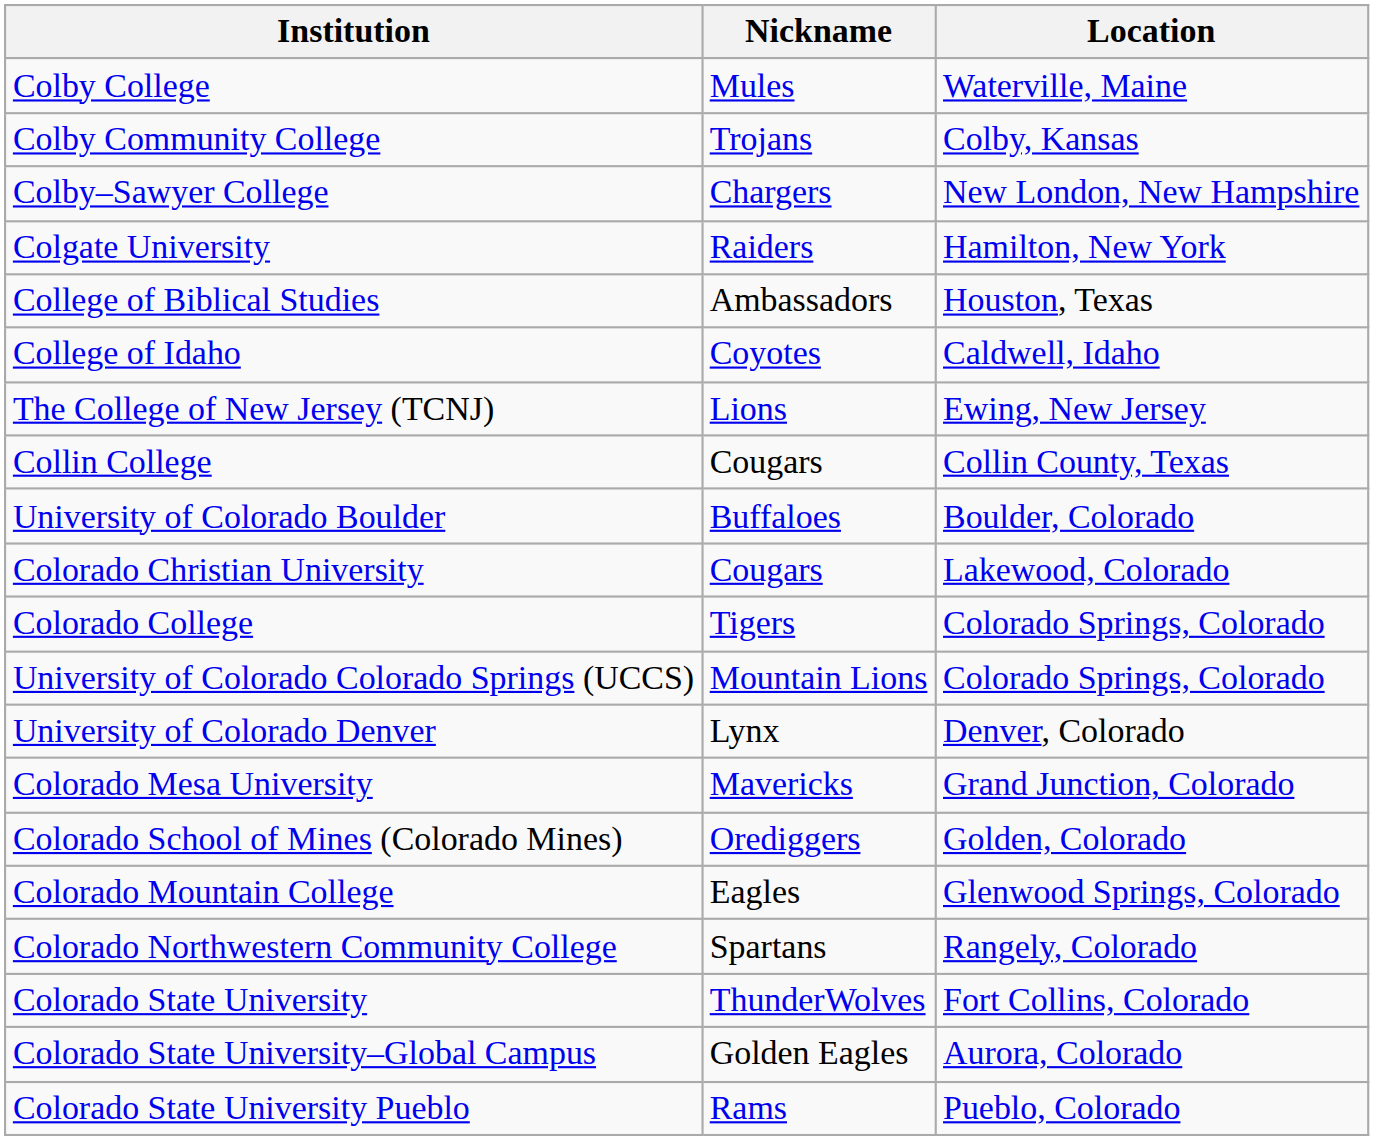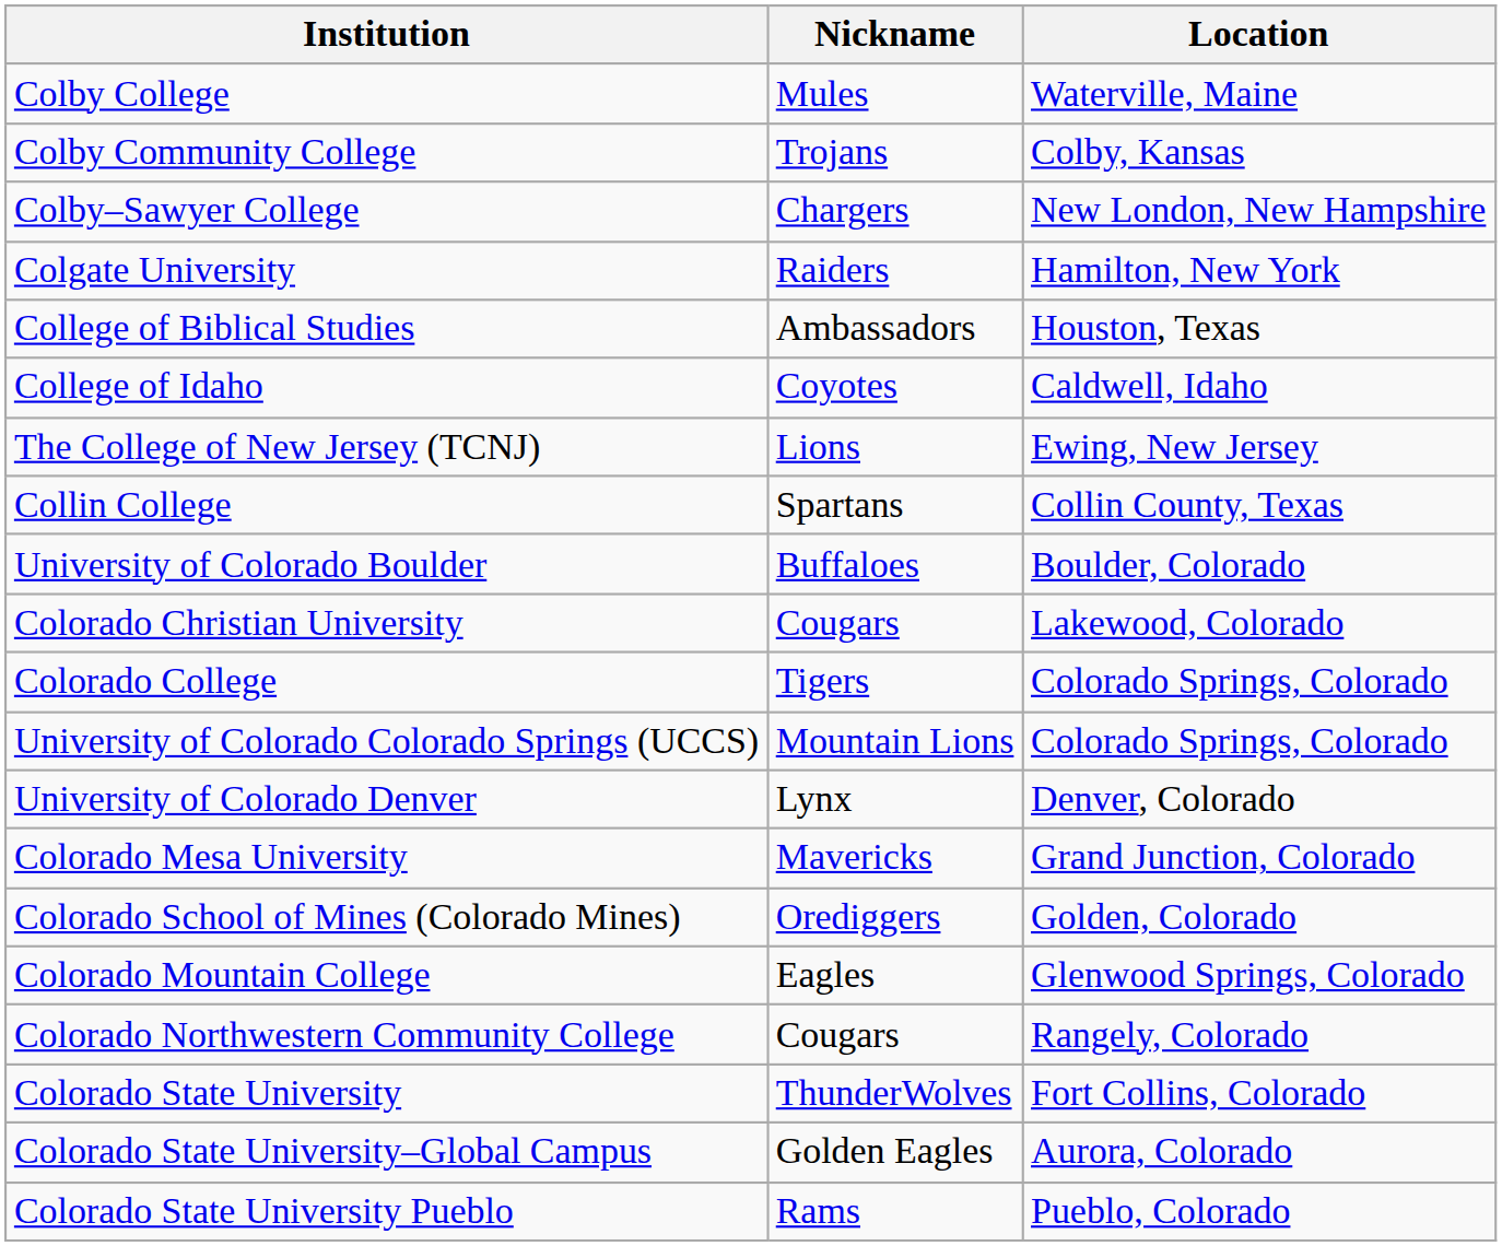 <table class="wikitable">
 <tr>
 <th>Institution</th>
 <th>Nickname</th>
 <th>Location</th>
 </tr>
 <tr>
 <td><a href='#'>Colby College</a></td>
 <td><a href='#'>Mules</a></td>
 <td><a href='#'>Waterville, Maine</a></td>
 </tr>
 <tr>
 <td><a href='#'>Colby Community College</a></td>
 <td><a href='#'>Trojans</a></td>
 <td><a href='#'>Colby, Kansas</a></td>
 </tr>
 <tr>
 <td><a href='#'>Colby–Sawyer College</a></td>
 <td><a href='#'>Chargers</a></td>
 <td><a href='#'>New London, New Hampshire</a></td>
 </tr>
 <tr>
 <td><a href='#'>Colgate University</a></td>
 <td><a href='#'>Raiders</a></td>
 <td><a href='#'>Hamilton, New York</a></td>
 </tr>
 <tr>
 <td><a href='#'>College of Biblical Studies</a></td>
 <td>Ambassadors</td>
 <td><a href='#'>Houston</a>, Texas</td>
 </tr>
 <tr>
 <td><a href='#'>College of Idaho</a></td>
 <td><a href='#'>Coyotes</a></td>
 <td><a href='#'>Caldwell, Idaho</a></td>
 </tr>
 <tr>
 <td><a href='#'>The College of New Jersey</a> (TCNJ)</td>
 <td><a href='#'>Lions</a></td>
 <td><a href='#'>Ewing, New Jersey</a></td>
 </tr>
 <tr>
 <td><a href='#'>Collin College</a></td>
-<td>Cougars</td>
+<td>Spartans</td>
 <td><a href='#'>Collin County, Texas</a></td>
 </tr>
 <tr>
 <td><a href='#'>University of Colorado Boulder</a></td>
 <td><a href='#'>Buffaloes</a></td>
 <td><a href='#'>Boulder, Colorado</a></td>
 </tr>
 <tr>
 <td><a href='#'>Colorado Christian University</a></td>
 <td><a href='#'>Cougars</a></td>
 <td><a href='#'>Lakewood, Colorado</a></td>
 </tr>
 <tr>
 <td><a href='#'>Colorado College</a></td>
 <td><a href='#'>Tigers</a></td>
 <td><a href='#'>Colorado Springs, Colorado</a></td>
 </tr>
 <tr>
 <td><a href='#'>University of Colorado Colorado Springs</a> (UCCS)</td>
 <td><a href='#'>Mountain Lions</a></td>
 <td><a href='#'>Colorado Springs, Colorado</a></td>
 </tr>
 <tr>
 <td><a href='#'>University of Colorado Denver</a></td>
 <td>Lynx</td>
 <td><a href='#'>Denver</a>, Colorado</td>
 </tr>
 <tr>
 <td><a href='#'>Colorado Mesa University</a></td>
 <td><a href='#'>Mavericks</a></td>
 <td><a href='#'>Grand Junction, Colorado</a></td>
 </tr>
 <tr>
 <td><a href='#'>Colorado School of Mines</a> (Colorado Mines)</td>
 <td><a href='#'>Orediggers</a></td>
 <td><a href='#'>Golden, Colorado</a></td>
 </tr>
 <tr>
 <td><a href='#'>Colorado Mountain College</a></td>
 <td>Eagles</td>
 <td><a href='#'>Glenwood Springs, Colorado</a></td>
 </tr>
 <tr>
 <td><a href='#'>Colorado Northwestern Community College</a></td>
-<td>Spartans</td>
+<td>Cougars</td>
 <td><a href='#'>Rangely, Colorado</a></td>
 </tr>
 <tr>
 <td><a href='#'>Colorado State University</a></td>
 <td><a href='#'>ThunderWolves</a></td>
 <td><a href='#'>Fort Collins, Colorado</a></td>
 </tr>
 <tr>
 <td><a href='#'>Colorado State University–Global Campus</a></td>
 <td>Golden Eagles</td>
 <td><a href='#'>Aurora, Colorado</a></td>
 </tr>
 <tr>
 <td><a href='#'>Colorado State University Pueblo</a></td>
 <td><a href='#'>Rams</a></td>
 <td><a href='#'>Pueblo, Colorado</a></td>
 </tr>
 </table>
